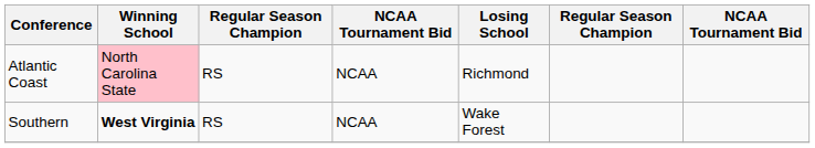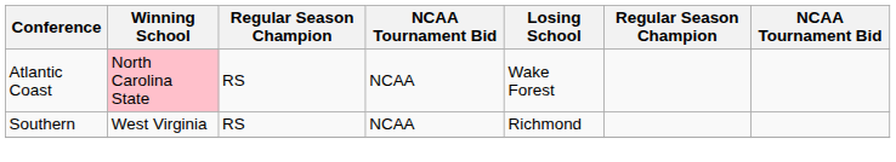 <table class="wikitable">
 <tr>
 <th>Conference</th>
 <th>Winning School</th>
 <th>Regular Season Champion</th>
 <th>NCAA Tournament Bid</th>
 <th>Losing School</th>
 <th>Regular Season Champion</th>
 <th>NCAA Tournament Bid</th>
 </tr>
 <tr>
 <td>Atlantic Coast</td>
 <td style="background: pink;">North Carolina State</td>
 <td>RS</td>
 <td>NCAA</td>
-<td>Richmond</td>
+<td>Wake Forest</td>
 <td></td>
 <td></td>
 </tr>
 <tr>
 <td>Southern</td>
-<td><strong>West Virginia</strong></td>
+<td>West Virginia</td>
 <td>RS</td>
 <td>NCAA</td>
-<td>Wake Forest</td>
+<td>Richmond</td>
 <td></td>
 <td></td>
 </tr>
 <tr>
 </tr>
 </table>
